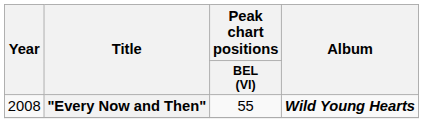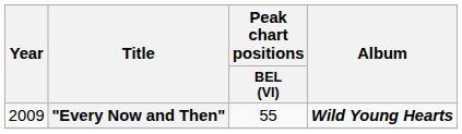 <table class="wikitable plainrowheaders" style="text-align:center;">
 <tr>
 <th scope="col" rowspan="2">Year</th>
 <th scope="col" rowspan="2">Title</th>
 <th scope="col" colspan="1">Peak chart positions</th>
 <th scope="col" rowspan="2">Album</th>
 </tr>
 <tr>
 <th scope="col" style="width:3em;font-size:85%;">BEL<br>(Vl)<br></th>
 </tr>
 <tr>
-<td>2008</td>
+<td>2009</td>
 <th scope="row">"Every Now and Then"</th>
 <td>55</td>
 <td><strong><em>Wild Young Hearts</em></strong></td>
 </tr>
 <tr>
 </tr>
 </table>
